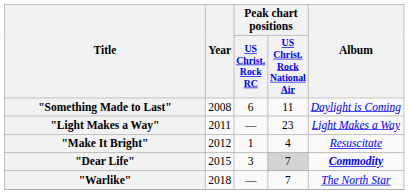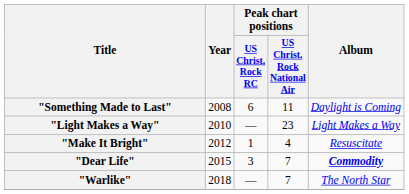 <table class="wikitable plainrowheaders" style="text-align:center;">
 <tr>
 <th rowspan="2" scope="col" style="width:17em;">Title</th>
 <th rowspan="2">Year</th>
 <th colspan="2">Peak chart positions</th>
 <th rowspan="2">Album</th>
 </tr>
 <tr>
 <th scope="col" style="width:2.5em;font-size:85%;"><a href='#'>US<br>Christ.<br>Rock<br>RC</a><br></th>
 <th scope="col" style="width:2.5em;font-size:85%;"><a href='#'>US<br>Christ.<br>Rock<br>National<br>Air</a><br></th>
 </tr>
 <tr>
 <th scope="row">"Something Made to Last"</th>
 <td>2008</td>
 <td>6</td>
 <td>11</td>
 <td><em><a href='#'>Daylight is Coming</a></em></td>
 </tr>
 <tr>
 <th scope="row">"Light Makes a Way"</th>
-<td>2011</td>
+<td>2010</td>
 <td>—</td>
 <td>23</td>
 <td><em><a href='#'>Light Makes a Way</a></em></td>
 </tr>
 <tr>
 <th scope="row">"Make It Bright"</th>
 <td>2012</td>
 <td>1</td>
 <td>4</td>
 <td><em><a href='#'>Resuscitate</a></em></td>
 </tr>
 <tr>
 <th scope="row">"Dear Life"</th>
 <td>2015</td>
 <td>3</td>
-<td style="background: lightgrey;">7</td>
+<td>7</td>
 <td><strong><em><a href='#'>Commodity</a></em></strong></td>
 </tr>
 <tr>
 <th scope="row">"Warlike"</th>
 <td>2018</td>
 <td>—</td>
 <td>7</td>
 <td><em><a href='#'>The North Star</a></em></td>
 </tr>
 <tr style="font-size:90%" | colspan="15" "—" denotes a recording that did not chart or was released in territory.>
 </tr>
 </table>
